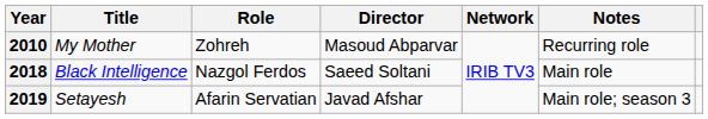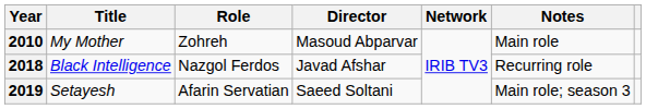 <table class="wikitable plainrowheaders sortable"  style=font-size:100%>
 <tr>
 <th scope="col">Year</th>
 <th scope="col">Title</th>
 <th scope="col">Role</th>
 <th scope="col">Director</th>
 <th scope="col" class="unsortable">Network</th>
 <th scope="col">Notes</th>
 <th scope="col" class="unsortable"></th>
 </tr>
 <tr>
 <th scope=row>2010</th>
 <td><em>My Mother</em></td>
 <td>Zohreh</td>
 <td>Masoud Abparvar</td>
 <td rowspan="3"><a href='#'>IRIB TV3</a></td>
-<td>Recurring role</td>
+<td>Main role</td>
 <td></td>
 </tr>
 <tr>
 <th scope=row>2018</th>
 <td><a href='#'><em>Black Intelligence</em></a></td>
 <td>Nazgol Ferdos</td>
-<td>Saeed Soltani</td>
-<td>Main role</td>
+<td>Javad Afshar</td>
+<td>Recurring role</td>
 <td></td>
 </tr>
 <tr>
 <th scope=row>2019</th>
 <td><em>Setayesh</em></td>
 <td>Afarin Servatian</td>
-<td>Javad Afshar</td>
+<td>Saeed Soltani</td>
 <td>Main role; season 3</td>
 <td></td>
 </tr>
 </table>
